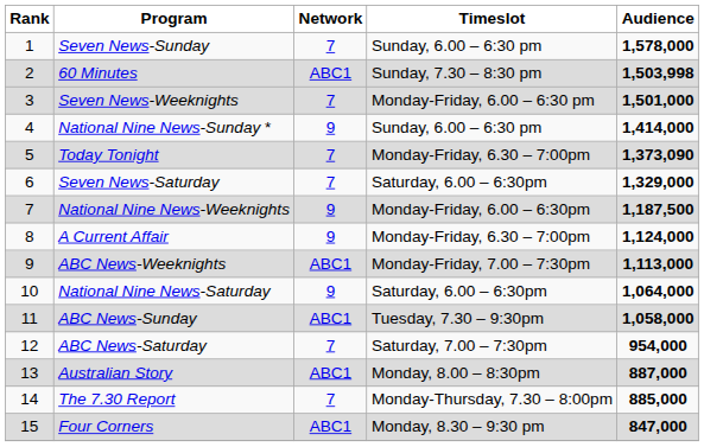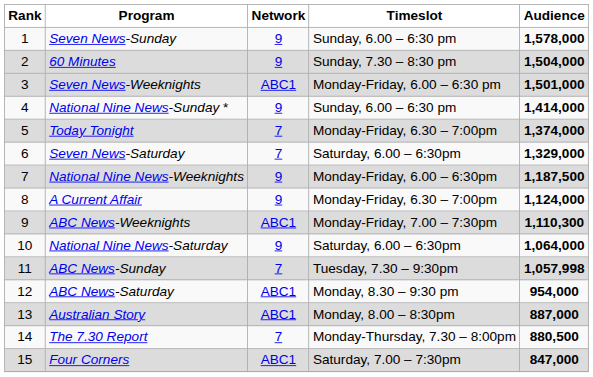 <table border="1" cellpadding="4" cel lspacing="0" style="border:1px solid #aaa; border-collapse:collapse">
 <tr bgcolor="white">
 <th><strong>Rank</strong></th>
 <th><strong>Program</strong></th>
 <th><strong>Network</strong></th>
 <th><strong>Timeslot</strong></th>
 <th><strong>Audience</strong></th>
 </tr>
 <tr bgcolor="#f9f9f9">
 <td align="center">1</td>
 <td><em><a href='#'>Seven News</a>-Sunday</em></td>
-<td align="center"><a href='#'>7</a></td>
+<td align="center"><a href='#'>9</a></td>
 <td>Sunday, 6.00 – 6:30 pm</td>
 <th>1,578,000</th>
 </tr>
 <tr bgcolor=gainsboro>
 <td align="center">2</td>
 <td><em><a href='#'>60 Minutes</a></em></td>
-<td align="center"><a href='#'>ABC1</a></td>
+<td align="center"><a href='#'>9</a></td>
 <td>Sunday, 7.30 – 8:30 pm</td>
-<th>1,503,998</th>
+<th>1,504,000</th>
 </tr>
 <tr bgcolor=gainsboro>
 <td align="center">3</td>
 <td><em><a href='#'>Seven News</a>-Weeknights</em></td>
-<td align="center"><a href='#'>7</a></td>
+<td align="center"><a href='#'>ABC1</a></td>
 <td>Monday-Friday, 6.00 – 6:30 pm</td>
 <th>1,501,000</th>
 </tr>
 <tr bgcolor="#f9f9f9">
 <td align="center">4</td>
 <td><em><a href='#'>National Nine News</a>-Sunday</em> *</td>
 <td align="center"><a href='#'>9</a></td>
 <td>Sunday, 6.00 – 6:30 pm</td>
 <th>1,414,000</th>
 </tr>
 <tr bgcolor=gainsboro>
 <td align="center">5</td>
 <td><em><a href='#'>Today Tonight</a></em></td>
 <td align="center"><a href='#'>7</a></td>
 <td>Monday-Friday, 6.30 – 7:00pm</td>
-<th>1,373,090</th>
+<th>1,374,000</th>
 </tr>
 <tr bgcolor="#f9f9f9">
 <td align="center">6</td>
 <td><em><a href='#'>Seven News</a>-Saturday</em></td>
 <td align="center"><a href='#'>7</a></td>
 <td>Saturday, 6.00 – 6:30pm</td>
 <th>1,329,000</th>
 </tr>
 <tr bgcolor=gainsboro>
 <td align="center">7</td>
 <td><em><a href='#'>National Nine News</a>-Weeknights</em></td>
 <td align="center"><a href='#'>9</a></td>
 <td>Monday-Friday, 6.00 – 6:30pm</td>
 <th>1,187,500</th>
 </tr>
 <tr bgcolor="#f9f9f9">
 <td align="center">8</td>
 <td><em><a href='#'>A Current Affair</a></em></td>
 <td align="center"><a href='#'>9</a></td>
 <td>Monday-Friday, 6.30 – 7:00pm</td>
 <th>1,124,000</th>
 </tr>
 <tr bgcolor=gainsboro>
 <td align="center">9</td>
 <td><em><a href='#'>ABC News</a>-Weeknights</em></td>
 <td align="center"><a href='#'>ABC1</a></td>
 <td>Monday-Friday, 7.00 – 7:30pm</td>
-<th>1,113,000</th>
+<th>1,110,300</th>
 </tr>
 <tr bgcolor="#f9f9f9">
 <td align="center">10</td>
 <td><em><a href='#'>National Nine News</a>-Saturday</em></td>
 <td align="center"><a href='#'>9</a></td>
 <td>Saturday, 6.00 – 6:30pm</td>
 <th>1,064,000</th>
 </tr>
 <tr bgcolor=gainsboro>
 <td align="center">11</td>
 <td><em><a href='#'>ABC News</a>-Sunday</em></td>
-<td align="center"><a href='#'>ABC1</a></td>
+<td align="center"><a href='#'>7</a></td>
 <td>Tuesday, 7.30 – 9:30pm</td>
-<th>1,058,000</th>
+<th>1,057,998</th>
 </tr>
 <tr bgcolor="#f9f9f9">
 <td align="center">12</td>
 <td><em><a href='#'>ABC News</a>-Saturday</em></td>
-<td align="center"><a href='#'>7</a></td>
-<td>Saturday, 7.00 – 7:30pm</td>
+<td align="center"><a href='#'>ABC1</a></td>
+<td>Monday, 8.30 – 9:30 pm</td>
 <th>954,000</th>
 </tr>
 <tr bgcolor=gainsboro>
 <td align="center">13</td>
 <td><em><a href='#'>Australian Story</a></em></td>
 <td align="center"><a href='#'>ABC1</a></td>
 <td>Monday, 8.00 – 8:30pm</td>
 <th>887,000</th>
 </tr>
 <tr bgcolor="#f9f9f9">
 <td align="center">14</td>
 <td><em><a href='#'>The 7.30 Report</a></em></td>
 <td align="center"><a href='#'>7</a></td>
 <td>Monday-Thursday, 7.30 – 8:00pm</td>
-<th>885,000</th>
+<th>880,500</th>
 </tr>
 <tr bgcolor=gainsboro>
 <td align="center">15</td>
 <td><em><a href='#'>Four Corners</a></em></td>
 <td align="center"><a href='#'>ABC1</a></td>
-<td>Monday, 8.30 – 9:30 pm</td>
+<td>Saturday, 7.00 – 7:30pm</td>
 <th>847,000</th>
 </tr>
 <tr>
 </tr>
 </table>
